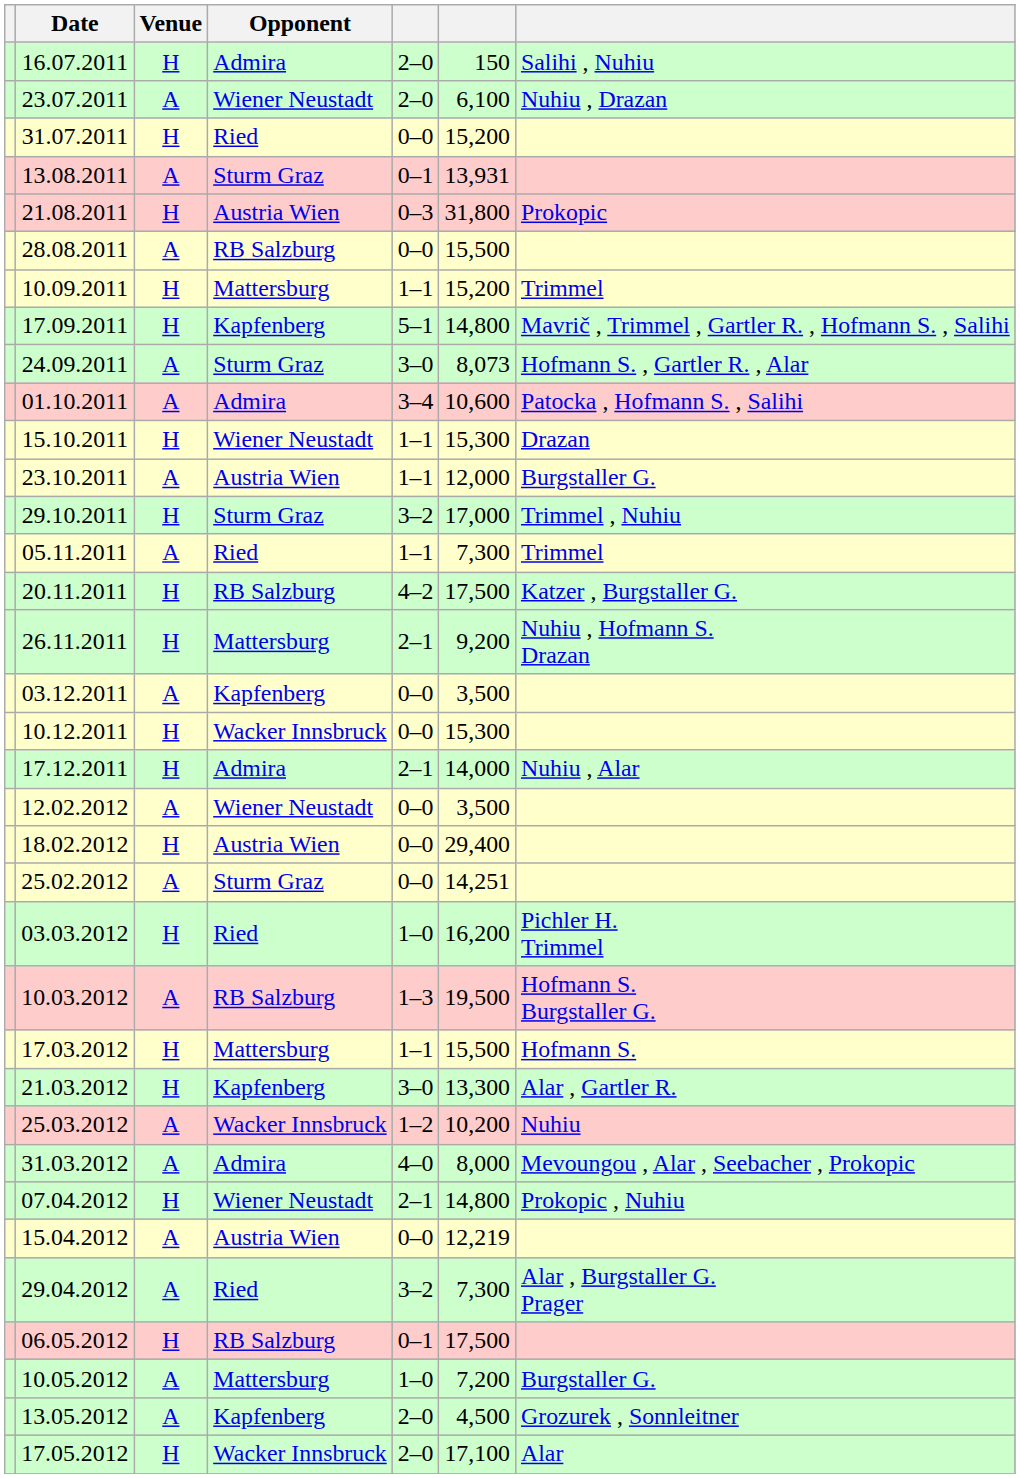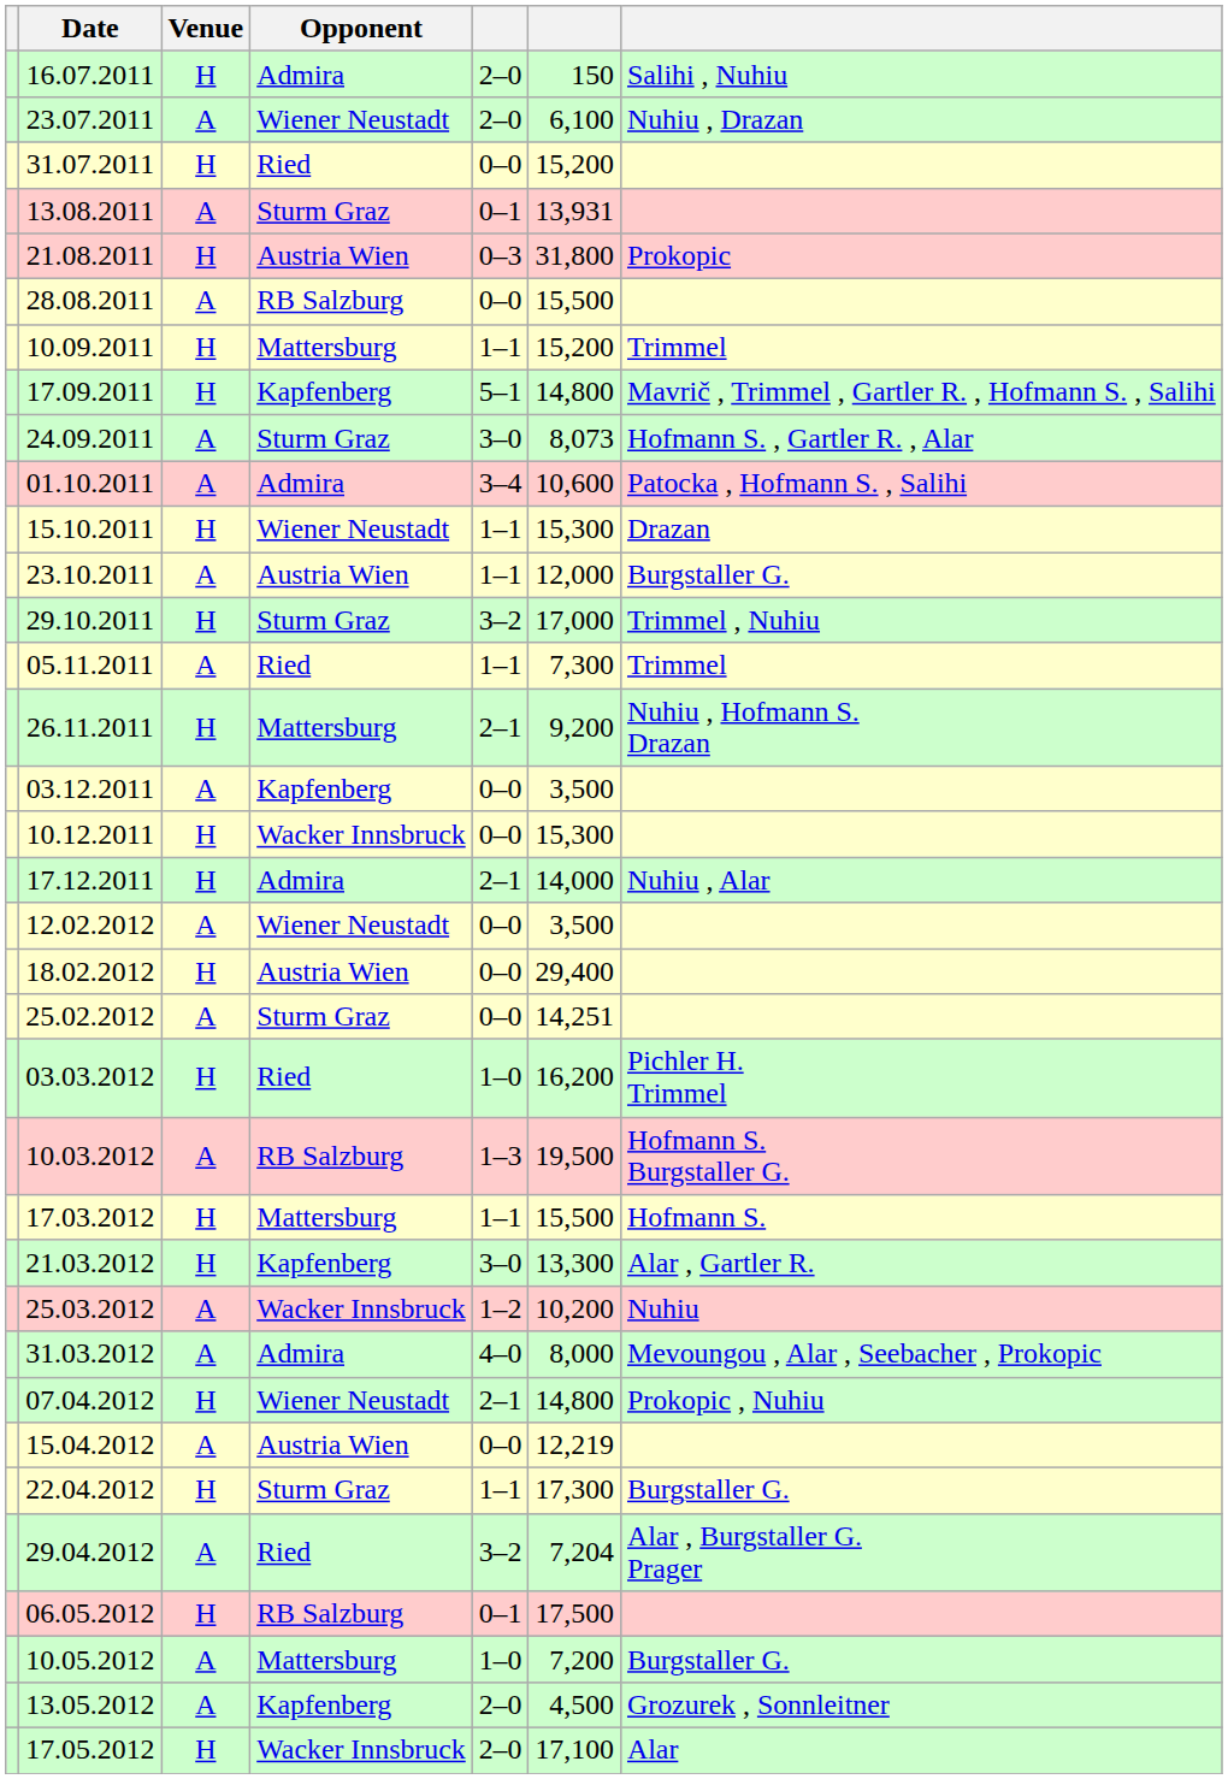 <table class="wikitable" Style="text-align: center">
 <tr>
 <th></th>
 <th>Date</th>
 <th>Venue</th>
 <th>Opponent</th>
 <th></th>
 <th></th>
 <th></th>
 </tr>
 <tr style="background:#cfc">
 <td></td>
 <td>16.07.2011</td>
 <td><a href='#'>H</a></td>
 <td align="left"><a href='#'>Admira</a></td>
 <td>2–0</td>
 <td align="right">150</td>
 <td align="left"><a href='#'>Salihi</a> , <a href='#'>Nuhiu</a> </td>
 </tr>
 <tr style="background:#cfc">
 <td></td>
 <td>23.07.2011</td>
 <td><a href='#'>A</a></td>
 <td align="left"><a href='#'>Wiener Neustadt</a></td>
 <td>2–0</td>
 <td align="right">6,100</td>
 <td align="left"><a href='#'>Nuhiu</a> , <a href='#'>Drazan</a> </td>
 </tr>
 <tr style="background:#ffc">
 <td></td>
 <td>31.07.2011</td>
 <td><a href='#'>H</a></td>
 <td align="left"><a href='#'>Ried</a></td>
 <td>0–0</td>
 <td align="right">15,200</td>
 <td align="left"></td>
 </tr>
 <tr style="background:#fcc">
 <td></td>
 <td>13.08.2011</td>
 <td><a href='#'>A</a></td>
 <td align="left"><a href='#'>Sturm Graz</a></td>
 <td>0–1</td>
 <td align="right">13,931</td>
 <td align="left"></td>
 </tr>
 <tr style="background:#fcc">
 <td></td>
 <td>21.08.2011</td>
 <td><a href='#'>H</a></td>
 <td align="left"><a href='#'>Austria Wien</a></td>
 <td>0–3</td>
 <td align="right">31,800</td>
 <td align="left"><a href='#'>Prokopic</a> </td>
 </tr>
 <tr style="background:#ffc">
 <td></td>
 <td>28.08.2011</td>
 <td><a href='#'>A</a></td>
 <td align="left"><a href='#'>RB Salzburg</a></td>
 <td>0–0</td>
 <td align="right">15,500</td>
 <td align="left"></td>
 </tr>
 <tr style="background:#ffc">
 <td></td>
 <td>10.09.2011</td>
 <td><a href='#'>H</a></td>
 <td align="left"><a href='#'>Mattersburg</a></td>
 <td>1–1</td>
 <td align="right">15,200</td>
 <td align="left"><a href='#'>Trimmel</a> </td>
 </tr>
 <tr style="background:#cfc">
 <td></td>
 <td>17.09.2011</td>
 <td><a href='#'>H</a></td>
 <td align="left"><a href='#'>Kapfenberg</a></td>
 <td>5–1</td>
 <td align="right">14,800</td>
 <td align="left"><a href='#'>Mavrič</a> , <a href='#'>Trimmel</a> , <a href='#'>Gartler R.</a> , <a href='#'>Hofmann S.</a> , <a href='#'>Salihi</a> </td>
 </tr>
 <tr style="background:#cfc">
 <td></td>
 <td>24.09.2011</td>
 <td><a href='#'>A</a></td>
 <td align="left"><a href='#'>Sturm Graz</a></td>
 <td>3–0</td>
 <td align="right">8,073</td>
 <td align="left"><a href='#'>Hofmann S.</a> , <a href='#'>Gartler R.</a> , <a href='#'>Alar</a> </td>
 </tr>
 <tr style="background:#fcc">
 <td></td>
 <td>01.10.2011</td>
 <td><a href='#'>A</a></td>
 <td align="left"><a href='#'>Admira</a></td>
 <td>3–4</td>
 <td align="right">10,600</td>
 <td align="left"><a href='#'>Patocka</a> , <a href='#'>Hofmann S.</a> , <a href='#'>Salihi</a> </td>
 </tr>
 <tr style="background:#ffc">
 <td></td>
 <td>15.10.2011</td>
 <td><a href='#'>H</a></td>
 <td align="left"><a href='#'>Wiener Neustadt</a></td>
 <td>1–1</td>
 <td align="right">15,300</td>
 <td align="left"><a href='#'>Drazan</a> </td>
 </tr>
 <tr style="background:#ffc">
 <td></td>
 <td>23.10.2011</td>
 <td><a href='#'>A</a></td>
 <td align="left"><a href='#'>Austria Wien</a></td>
 <td>1–1</td>
 <td align="right">12,000</td>
 <td align="left"><a href='#'>Burgstaller G.</a> </td>
 </tr>
 <tr style="background:#cfc">
 <td></td>
 <td>29.10.2011</td>
 <td><a href='#'>H</a></td>
 <td align="left"><a href='#'>Sturm Graz</a></td>
 <td>3–2</td>
 <td align="right">17,000</td>
 <td align="left"><a href='#'>Trimmel</a> , <a href='#'>Nuhiu</a>  </td>
 </tr>
 <tr style="background:#ffc">
 <td></td>
 <td>05.11.2011</td>
 <td><a href='#'>A</a></td>
 <td align="left"><a href='#'>Ried</a></td>
 <td>1–1</td>
 <td align="right">7,300</td>
 <td align="left"><a href='#'>Trimmel</a> </td>
 </tr>
 <tr style="background:#cfc">
 <td></td>
-<td>20.11.2011</td>
-<td><a href='#'>H</a></td>
-<td align="left"><a href='#'>RB Salzburg</a></td>
-<td>4–2</td>
-<td align="right">17,500</td>
-<td align="left"><a href='#'>Katzer</a> , <a href='#'>Burgstaller G.</a>   </td>
-</tr>
-<tr style="background:#cfc">
-<td></td>
 <td>26.11.2011</td>
 <td><a href='#'>H</a></td>
 <td align="left"><a href='#'>Mattersburg</a></td>
 <td>2–1</td>
 <td align="right">9,200</td>
 <td align="left"><a href='#'>Nuhiu</a> , <a href='#'>Hofmann S.</a>  <br> <a href='#'>Drazan</a> </td>
 </tr>
 <tr style="background:#ffc">
 <td></td>
 <td>03.12.2011</td>
 <td><a href='#'>A</a></td>
 <td align="left"><a href='#'>Kapfenberg</a></td>
 <td>0–0</td>
 <td align="right">3,500</td>
 <td align="left"></td>
 </tr>
 <tr style="background:#ffc">
 <td></td>
 <td>10.12.2011</td>
 <td><a href='#'>H</a></td>
 <td align="left"><a href='#'>Wacker Innsbruck</a></td>
 <td>0–0</td>
 <td align="right">15,300</td>
 <td align="left"></td>
 </tr>
 <tr style="background:#cfc">
 <td></td>
 <td>17.12.2011</td>
 <td><a href='#'>H</a></td>
 <td align="left"><a href='#'>Admira</a></td>
 <td>2–1</td>
 <td align="right">14,000</td>
 <td align="left"><a href='#'>Nuhiu</a> , <a href='#'>Alar</a> </td>
 </tr>
 <tr style="background:#ffc">
 <td></td>
 <td>12.02.2012</td>
 <td><a href='#'>A</a></td>
 <td align="left"><a href='#'>Wiener Neustadt</a></td>
 <td>0–0</td>
 <td align="right">3,500</td>
 <td align="left"></td>
 </tr>
 <tr style="background:#ffc">
 <td></td>
 <td>18.02.2012</td>
 <td><a href='#'>H</a></td>
 <td align="left"><a href='#'>Austria Wien</a></td>
 <td>0–0</td>
 <td align="right">29,400</td>
 <td align="left"></td>
 </tr>
 <tr style="background:#ffc">
 <td></td>
 <td>25.02.2012</td>
 <td><a href='#'>A</a></td>
 <td align="left"><a href='#'>Sturm Graz</a></td>
 <td>0–0</td>
 <td align="right">14,251</td>
 <td align="left"></td>
 </tr>
 <tr style="background:#cfc">
 <td></td>
 <td>03.03.2012</td>
 <td><a href='#'>H</a></td>
 <td align="left"><a href='#'>Ried</a></td>
 <td>1–0</td>
 <td align="right">16,200</td>
 <td align="left"><a href='#'>Pichler H.</a>  <br> <a href='#'>Trimmel</a> </td>
 </tr>
 <tr style="background:#fcc">
 <td></td>
 <td>10.03.2012</td>
 <td><a href='#'>A</a></td>
 <td align="left"><a href='#'>RB Salzburg</a></td>
 <td>1–3</td>
 <td align="right">19,500</td>
 <td align="left"><a href='#'>Hofmann S.</a>  <br> <a href='#'>Burgstaller G.</a> </td>
 </tr>
 <tr style="background:#ffc">
 <td></td>
 <td>17.03.2012</td>
 <td><a href='#'>H</a></td>
 <td align="left"><a href='#'>Mattersburg</a></td>
 <td>1–1</td>
 <td align="right">15,500</td>
 <td align="left"><a href='#'>Hofmann S.</a> </td>
 </tr>
 <tr style="background:#cfc">
 <td></td>
 <td>21.03.2012</td>
 <td><a href='#'>H</a></td>
 <td align="left"><a href='#'>Kapfenberg</a></td>
 <td>3–0</td>
 <td align="right">13,300</td>
 <td align="left"><a href='#'>Alar</a>  , <a href='#'>Gartler R.</a> </td>
 </tr>
 <tr style="background:#fcc">
 <td></td>
 <td>25.03.2012</td>
 <td><a href='#'>A</a></td>
 <td align="left"><a href='#'>Wacker Innsbruck</a></td>
 <td>1–2</td>
 <td align="right">10,200</td>
 <td align="left"><a href='#'>Nuhiu</a> </td>
 </tr>
 <tr style="background:#cfc">
 <td></td>
 <td>31.03.2012</td>
 <td><a href='#'>A</a></td>
 <td align="left"><a href='#'>Admira</a></td>
 <td>4–0</td>
 <td align="right">8,000</td>
 <td align="left"><a href='#'>Mevoungou</a> , <a href='#'>Alar</a> , <a href='#'>Seebacher</a> , <a href='#'>Prokopic</a> </td>
 </tr>
 <tr style="background:#cfc">
 <td></td>
 <td>07.04.2012</td>
 <td><a href='#'>H</a></td>
 <td align="left"><a href='#'>Wiener Neustadt</a></td>
 <td>2–1</td>
 <td align="right">14,800</td>
 <td align="left"><a href='#'>Prokopic</a> , <a href='#'>Nuhiu</a> </td>
 </tr>
 <tr style="background:#ffc">
 <td></td>
 <td>15.04.2012</td>
 <td><a href='#'>A</a></td>
 <td align="left"><a href='#'>Austria Wien</a></td>
 <td>0–0</td>
 <td align="right">12,219</td>
 <td align="left"></td>
 </tr>
+<tr style="background:#ffc">
+<td></td>
+<td>22.04.2012</td>
+<td><a href='#'>H</a></td>
+<td align="left"><a href='#'>Sturm Graz</a></td>
+<td>1–1</td>
+<td align="right">17,300</td>
+<td align="left"><a href='#'>Burgstaller G.</a> </td>
+</tr>
 <tr style="background:#cfc">
 <td></td>
 <td>29.04.2012</td>
 <td><a href='#'>A</a></td>
 <td align="left"><a href='#'>Ried</a></td>
 <td>3–2</td>
-<td align="right">7,300</td>
+<td align="right">7,204</td>
 <td align="left"><a href='#'>Alar</a>  , <a href='#'>Burgstaller G.</a>  <br> <a href='#'>Prager</a> </td>
 </tr>
 <tr style="background:#fcc">
 <td></td>
 <td>06.05.2012</td>
 <td><a href='#'>H</a></td>
 <td align="left"><a href='#'>RB Salzburg</a></td>
 <td>0–1</td>
 <td align="right">17,500</td>
 <td align="left"></td>
 </tr>
 <tr style="background:#cfc">
 <td></td>
 <td>10.05.2012</td>
 <td><a href='#'>A</a></td>
 <td align="left"><a href='#'>Mattersburg</a></td>
 <td>1–0</td>
 <td align="right">7,200</td>
 <td align="left"><a href='#'>Burgstaller G.</a> </td>
 </tr>
 <tr style="background:#cfc">
 <td></td>
 <td>13.05.2012</td>
 <td><a href='#'>A</a></td>
 <td align="left"><a href='#'>Kapfenberg</a></td>
 <td>2–0</td>
 <td align="right">4,500</td>
 <td align="left"><a href='#'>Grozurek</a> , <a href='#'>Sonnleitner</a> </td>
 </tr>
 <tr style="background:#cfc">
 <td></td>
 <td>17.05.2012</td>
 <td><a href='#'>H</a></td>
 <td align="left"><a href='#'>Wacker Innsbruck</a></td>
 <td>2–0</td>
 <td align="right">17,100</td>
 <td align="left"><a href='#'>Alar</a>  </td>
 </tr>
 </table>
